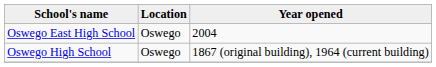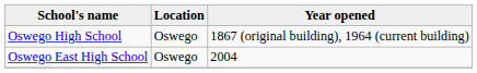 <table class="wikitable">
 <tr>
 <th style="background:#efefef;">School's name</th>
 <th style="background:#efefef;">Location</th>
 <th style="background:#efefef;">Year opened</th>
 </tr>
 <tr>
+<td><a href='#'>Oswego High School</a></td>
+<td>Oswego</td>
+<td>1867 (original building), 1964 (current building)</td>
+</tr>
+<tr>
 <td><a href='#'>Oswego East High School</a></td>
 <td>Oswego</td>
 <td>2004</td>
 </tr>
 <tr>
-<td><a href='#'>Oswego High School</a></td>
-<td>Oswego</td>
-<td>1867 (original building), 1964 (current building)</td>
-</tr>
-<tr>
 </tr>
 </table>
